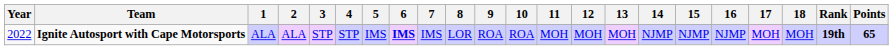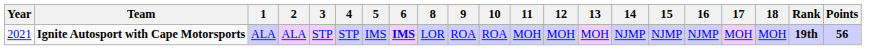 <table class="wikitable" style="text-align:center; font-size:90%">
 <tr>
 <th>Year</th>
 <th>Team</th>
 <th>1</th>
 <th>2</th>
 <th>3</th>
 <th>4</th>
 <th>5</th>
 <th>6</th>
-<th>7</th>
 <th>8</th>
 <th>9</th>
 <th>10</th>
 <th>11</th>
 <th>12</th>
 <th>13</th>
 <th>14</th>
 <th>15</th>
 <th>16</th>
 <th>17</th>
 <th>18</th>
 <th>Rank</th>
 <th>Points</th>
 </tr>
 <tr>
-<td><a href='#'>2022</a></td>
+<td><a href='#'>2021</a></td>
 <td><strong>Ignite Autosport with Cape Motorsports</strong></td>
 <td style="background:#CFCFFF;"><a href='#'>ALA</a><br></td>
 <td style="background:#EFCFFF;"><a href='#'>ALA</a><br></td>
 <td style="background:#EFCFFF;"><a href='#'>STP</a><br></td>
 <td style="background:#CFCFFF;"><a href='#'>STP</a><br></td>
 <td style="background:#CFCFFF;"><a href='#'>IMS</a><br></td>
 <td style="background:#EFCFFF;"><strong><a href='#'>IMS</a><br></strong></td>
-<td style="background:#CFCFFF;"><a href='#'>IMS</a><br></td>
 <td style="background:#CFCFFF;"><a href='#'>LOR</a><br></td>
 <td style="background:#CFCFFF;"><a href='#'>ROA</a><br></td>
 <td style="background:#CFCFFF;"><a href='#'>ROA</a><br></td>
 <td style="background:#CFCFFF;"><a href='#'>MOH</a><br></td>
 <td style="background:#CFCFFF;"><a href='#'>MOH</a><br></td>
 <td style="background:#EFCFFF;"><a href='#'>MOH</a><br></td>
 <td style="background:#CFCFFF;"><a href='#'>NJMP</a><br></td>
 <td style="background:#CFCFFF;"><a href='#'>NJMP</a><br></td>
 <td style="background:#CFCFFF;"><a href='#'>NJMP</a><br></td>
 <td style="background:#EFCFFF;"><a href='#'>MOH</a><br></td>
 <td style="background:#CFCFFF;"><a href='#'>MOH</a><br></td>
 <th style="background:#CFCFFF;">19th</th>
-<th style="background:#CFCFFF;">65</th>
+<th style="background:#CFCFFF;">56</th>
 </tr>
 </table>
